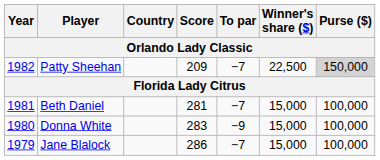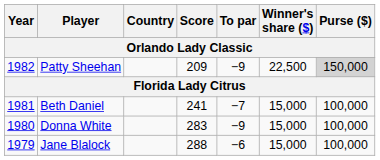 <table class=wikitable style="text-align:center">
 <tr>
 <th>Year</th>
 <th>Player</th>
 <th>Country</th>
 <th>Score</th>
 <th>To par</th>
 <th>Winner's<br>share (<a href='#'>$</a>)</th>
 <th>Purse ($)</th>
 </tr>
 <tr>
 <th colspan=7>Orlando Lady Classic</th>
 </tr>
 <tr>
 <td><a href='#'>1982</a></td>
 <td align=left><a href='#'>Patty Sheehan</a></td>
 <td align=left></td>
 <td>209</td>
-<td>−7</td>
+<td>−9</td>
 <td>22,500</td>
 <td style="background: lightgrey;">150,000</td>
 </tr>
 <tr>
 <th colspan=7>Florida Lady Citrus</th>
 </tr>
 <tr>
 <td><a href='#'>1981</a></td>
 <td align=left><a href='#'>Beth Daniel</a></td>
 <td align=left></td>
-<td>281</td>
+<td>241</td>
 <td>−7</td>
 <td>15,000</td>
 <td>100,000</td>
 </tr>
 <tr>
 <td><a href='#'>1980</a></td>
 <td align=left><a href='#'>Donna White</a></td>
 <td align=left></td>
 <td>283</td>
 <td>−9</td>
 <td>15,000</td>
 <td>100,000</td>
 </tr>
 <tr>
 <td><a href='#'>1979</a></td>
 <td align=left><a href='#'>Jane Blalock</a></td>
 <td align=left></td>
-<td>286</td>
-<td>−7</td>
+<td>288</td>
+<td>−6</td>
 <td>15,000</td>
 <td>100,000</td>
 </tr>
 </table>
